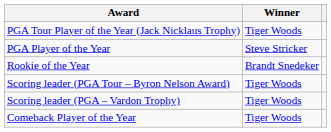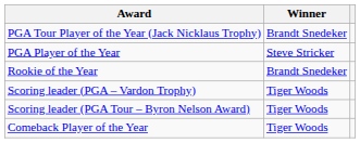 <table class="wikitable">
 <tr>
 <th>Award</th>
 <th>Winner</th>
 <th></th>
 </tr>
 <tr>
 <td><a href='#'>PGA Tour Player of the Year (Jack Nicklaus Trophy)</a></td>
-<td> <a href='#'>Tiger Woods</a></td>
+<td> <a href='#'>Brandt Snedeker</a></td>
 <td></td>
 </tr>
 <tr>
 <td><a href='#'>PGA Player of the Year</a></td>
 <td> <a href='#'>Steve Stricker</a></td>
 <td></td>
 </tr>
 <tr>
 <td><a href='#'>Rookie of the Year</a></td>
 <td> <a href='#'>Brandt Snedeker</a></td>
 <td></td>
 </tr>
 <tr>
-<td><a href='#'>Scoring leader (PGA Tour – Byron Nelson Award)</a></td>
+<td><a href='#'>Scoring leader (PGA – Vardon Trophy)</a></td>
 <td> <a href='#'>Tiger Woods</a></td>
 <td></td>
 </tr>
 <tr>
-<td><a href='#'>Scoring leader (PGA – Vardon Trophy)</a></td>
+<td><a href='#'>Scoring leader (PGA Tour – Byron Nelson Award)</a></td>
 <td> <a href='#'>Tiger Woods</a></td>
 <td></td>
 </tr>
 <tr>
 <td><a href='#'>Comeback Player of the Year</a></td>
 <td> <a href='#'>Tiger Woods</a></td>
 <td></td>
 </tr>
 </table>
